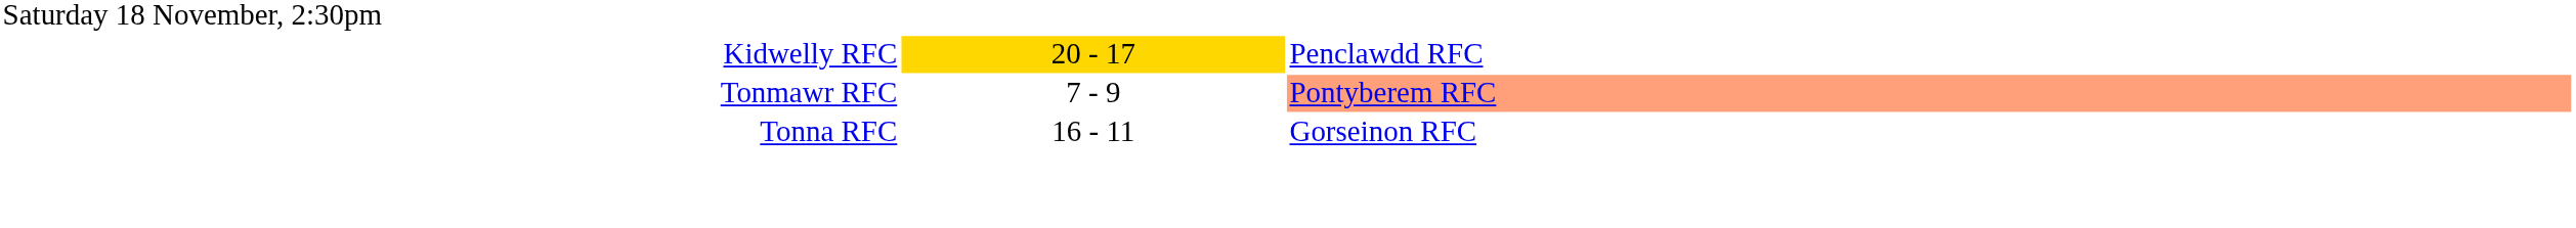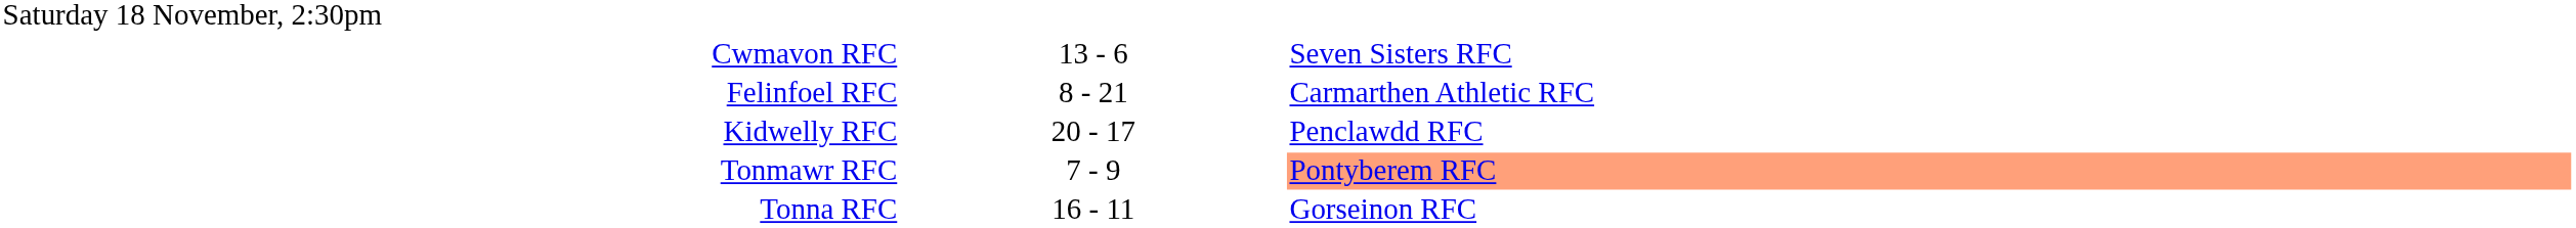 <table style="width:70%;" cellspacing="1">
 <tr>
 <th width=35%></th>
 <th width=15%></th>
 <th></th>
 </tr>
 <tr>
 <td>Saturday 18 November, 2:30pm</td>
 </tr>
 <tr>
+<td align=right><a href='#'>Cwmavon RFC</a></td>
+<td align=center>13 - 6</td>
+<td><a href='#'>Seven Sisters RFC</a></td>
+</tr>
+<tr>
+<td align=right><a href='#'>Felinfoel RFC</a></td>
+<td align=center>8 - 21</td>
+<td><a href='#'>Carmarthen Athletic RFC</a></td>
+</tr>
+<tr>
 <td align=right><a href='#'>Kidwelly RFC</a></td>
-<td align=center style="background: gold;">20 - 17</td>
+<td align=center>20 - 17</td>
 <td><a href='#'>Penclawdd RFC</a></td>
 </tr>
 <tr>
 <td align=right><a href='#'>Tonmawr RFC</a></td>
 <td align=center>7 - 9</td>
 <td style="background: lightsalmon;"><a href='#'>Pontyberem RFC</a></td>
 </tr>
 <tr>
 <td align=right><a href='#'>Tonna RFC</a></td>
 <td align=center>16 - 11</td>
 <td><a href='#'>Gorseinon RFC</a></td>
 </tr>
 </table>
